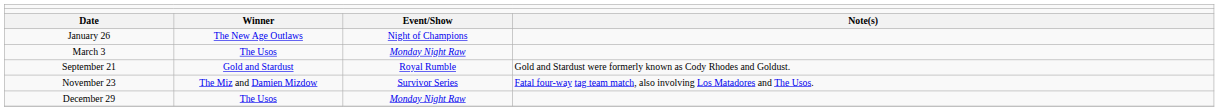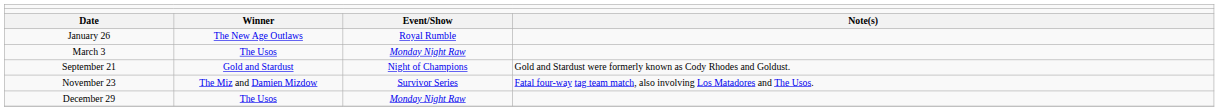 <table class="wikitable" style="text-align:center; width:100%;">
 <tr>
 <td colspan="5"></td>
 </tr>
 <tr>
 <td colspan="5"><strong></strong></td>
 </tr>
 <tr>
 <th width=14%>Date</th>
 <th width=14%>Winner</th>
 <th width=14%>Event/Show</th>
 <th width=58%>Note(s)</th>
 </tr>
 <tr>
 <td>January 26</td>
 <td><a href='#'>The New Age Outlaws</a><br></td>
-<td><a href='#'>Night of Champions</a></td>
+<td><a href='#'>Royal Rumble</a><br></td>
 <td></td>
 </tr>
 <tr>
 <td>March 3</td>
 <td><a href='#'>The Usos</a><br></td>
 <td><em><a href='#'>Monday Night Raw</a></em></td>
 <td></td>
 </tr>
 <tr>
 <td>September 21</td>
 <td><a href='#'>Gold and Stardust</a><br></td>
-<td><a href='#'>Royal Rumble</a><br></td>
+<td><a href='#'>Night of Champions</a></td>
 <td align=left>Gold and Stardust were formerly known as Cody Rhodes and Goldust.</td>
 </tr>
 <tr>
 <td>November 23</td>
 <td><a href='#'>The Miz</a> and <a href='#'>Damien Mizdow</a></td>
 <td><a href='#'>Survivor Series</a></td>
 <td align=left><a href='#'>Fatal four-way</a> <a href='#'>tag team match</a>, also involving <a href='#'>Los Matadores</a> and <a href='#'>The Usos</a>.</td>
 </tr>
 <tr>
 <td>December 29</td>
 <td><a href='#'>The Usos</a><br></td>
 <td><em><a href='#'>Monday Night Raw</a></em></td>
 <td></td>
 </tr>
 <tr>
 </tr>
 </table>
